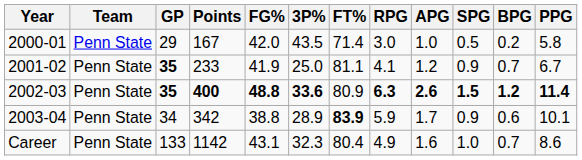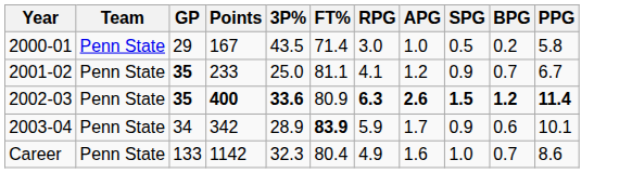 <table class="wikitable">
 <tr>
 <th>Year</th>
 <th>Team</th>
 <th>GP</th>
 <th>Points</th>
-<th>FG%</th>
 <th>3P%</th>
 <th>FT%</th>
 <th>RPG</th>
 <th>APG</th>
 <th>SPG</th>
 <th>BPG</th>
 <th>PPG</th>
 </tr>
 <tr>
 <td>2000-01</td>
 <td><a href='#'>Penn State</a></td>
 <td>29</td>
 <td>167</td>
-<td>42.0</td>
 <td>43.5</td>
 <td>71.4</td>
 <td>3.0</td>
 <td>1.0</td>
 <td>0.5</td>
 <td>0.2</td>
 <td>5.8</td>
 </tr>
 <tr>
 <td>2001-02</td>
 <td>Penn State</td>
 <td><strong>35</strong></td>
 <td>233</td>
-<td>41.9</td>
 <td>25.0</td>
 <td>81.1</td>
 <td>4.1</td>
 <td>1.2</td>
 <td>0.9</td>
 <td>0.7</td>
 <td>6.7</td>
 </tr>
 <tr>
 <td>2002-03</td>
 <td>Penn State</td>
 <td><strong>35</strong></td>
 <td><strong>400</strong></td>
-<td><strong>48.8</strong></td>
 <td><strong>33.6</strong></td>
 <td>80.9</td>
 <td><strong>6.3</strong></td>
 <td><strong>2.6</strong></td>
 <td><strong>1.5</strong></td>
 <td><strong>1.2</strong></td>
 <td><strong>11.4</strong></td>
 </tr>
 <tr>
 <td>2003-04</td>
 <td>Penn State</td>
 <td>34</td>
 <td>342</td>
-<td>38.8</td>
 <td>28.9</td>
 <td><strong>83.9</strong></td>
 <td>5.9</td>
 <td>1.7</td>
 <td>0.9</td>
 <td>0.6</td>
 <td>10.1</td>
 </tr>
 <tr>
 <td>Career</td>
 <td>Penn State</td>
 <td>133</td>
 <td>1142</td>
-<td>43.1</td>
 <td>32.3</td>
 <td>80.4</td>
 <td>4.9</td>
 <td>1.6</td>
 <td>1.0</td>
 <td>0.7</td>
 <td>8.6</td>
 </tr>
 </table>
